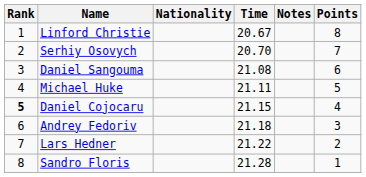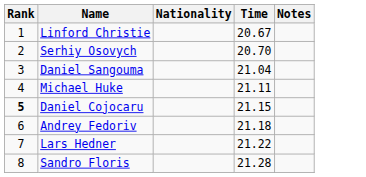 <table class="wikitable sortable" style="text-align:center">
 <tr>
 <th>Rank</th>
 <th>Name</th>
 <th>Nationality</th>
 <th>Time</th>
 <th>Notes</th>
-<th>Points</th>
 </tr>
 <tr>
 <td>1</td>
 <td align=left><a href='#'>Linford Christie</a></td>
 <td align=left></td>
 <td>20.67</td>
 <td></td>
-<td>8</td>
 </tr>
 <tr>
 <td>2</td>
 <td align=left><a href='#'>Serhiy Osovych</a></td>
 <td align=left></td>
 <td>20.70</td>
 <td></td>
-<td>7</td>
 </tr>
 <tr>
 <td>3</td>
 <td align=left><a href='#'>Daniel Sangouma</a></td>
 <td align=left></td>
-<td>21.08</td>
+<td>21.04</td>
 <td></td>
-<td>6</td>
 </tr>
 <tr>
 <td>4</td>
 <td align=left><a href='#'>Michael Huke</a></td>
 <td align=left></td>
 <td>21.11</td>
 <td></td>
-<td>5</td>
 </tr>
 <tr>
 <td><strong>5</strong></td>
 <td align=left><a href='#'>Daniel Cojocaru</a></td>
 <td align=left></td>
 <td>21.15</td>
 <td></td>
-<td>4</td>
 </tr>
 <tr>
 <td>6</td>
 <td align=left><a href='#'>Andrey Fedoriv</a></td>
 <td align=left></td>
 <td>21.18</td>
 <td></td>
-<td>3</td>
 </tr>
 <tr>
 <td>7</td>
 <td align=left><a href='#'>Lars Hedner</a></td>
 <td align=left></td>
 <td>21.22</td>
 <td></td>
-<td>2</td>
 </tr>
 <tr>
 <td>8</td>
 <td align=left><a href='#'>Sandro Floris</a></td>
 <td align=left></td>
 <td>21.28</td>
 <td></td>
-<td>1</td>
 </tr>
 </table>
